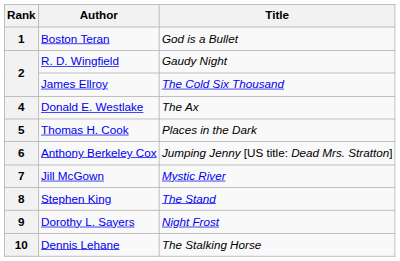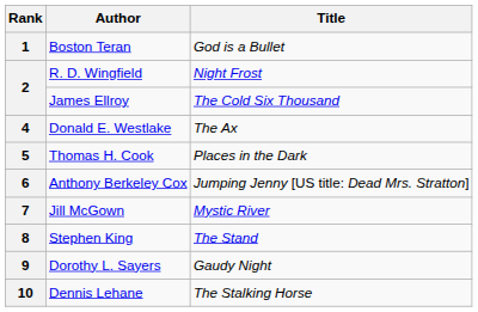 <table class="wikitable sortable" style="font-size:1.00em; line-height:1.5em;">
 <tr>
 <th>Rank</th>
 <th>Author</th>
 <th>Title</th>
 </tr>
 <tr>
 <th>1</th>
 <td><a href='#'>Boston Teran</a></td>
 <td><em>God is a Bullet</em></td>
 </tr>
 <tr>
 <th rowspan="2">2</th>
 <td><a href='#'>R. D. Wingfield</a></td>
-<td><em>Gaudy Night</em></td>
+<td><em><a href='#'>Night Frost</a></em></td>
 </tr>
 <tr>
 <td><a href='#'>James Ellroy</a></td>
 <td><em><a href='#'>The Cold Six Thousand</a></em></td>
 </tr>
 <tr>
 <th>4</th>
 <td><a href='#'>Donald E. Westlake</a></td>
 <td><em>The Ax</em></td>
 </tr>
 <tr>
 <th>5</th>
 <td><a href='#'>Thomas H. Cook</a></td>
 <td><em>Places in the Dark</em></td>
 </tr>
 <tr>
 <th>6</th>
 <td><a href='#'>Anthony Berkeley Cox</a></td>
 <td><em>Jumping Jenny</em> [US title: <em>Dead Mrs. Stratton</em>]</td>
 </tr>
 <tr>
 <th>7</th>
 <td><a href='#'>Jill McGown</a></td>
 <td><em><a href='#'>Mystic River</a></em></td>
 </tr>
 <tr>
 <th>8</th>
 <td><a href='#'>Stephen King</a></td>
 <td><em><a href='#'>The Stand</a></em></td>
 </tr>
 <tr>
 <th>9</th>
 <td><a href='#'>Dorothy L. Sayers</a></td>
-<td><em><a href='#'>Night Frost</a></em></td>
+<td><em>Gaudy Night</em></td>
 </tr>
 <tr>
 <th>10</th>
 <td><a href='#'>Dennis Lehane</a></td>
 <td><em>The Stalking Horse</em></td>
 </tr>
 </table>
